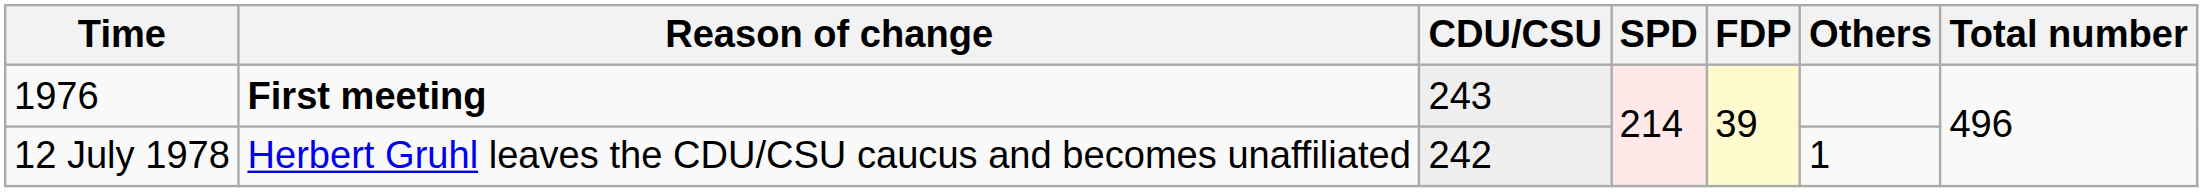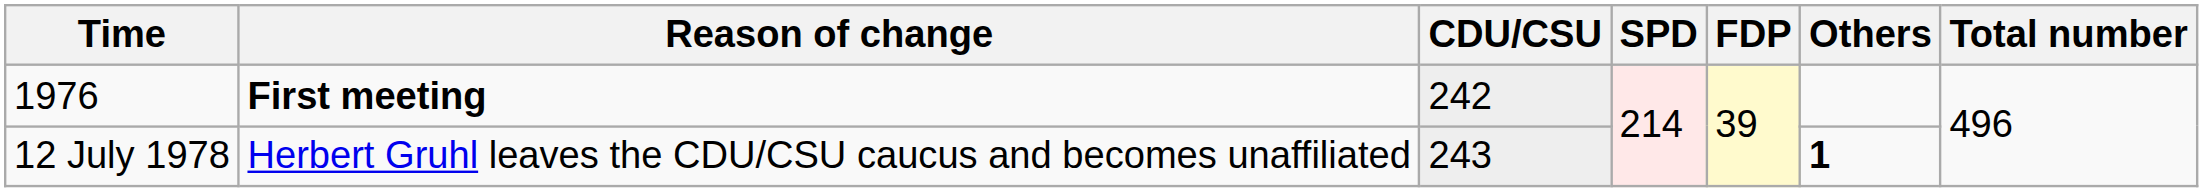 <table class="wikitable">
 <tr>
 <th>Time</th>
 <th>Reason of change</th>
 <th>CDU/CSU</th>
 <th>SPD</th>
 <th>FDP</th>
 <th>Others</th>
 <th>Total number</th>
 </tr>
 <tr>
 <td>1976</td>
 <td><strong>First meeting</strong></td>
-<td rowspan="1" style="background:#EEEEEE;">243</td>
+<td rowspan="1" style="background:#EEEEEE;">242</td>
 <td rowspan="2" style="background:#FFE8E8;">214</td>
 <td rowspan="2" style="background:#FFFACD;">39</td>
 <td rowspan="1"></td>
 <td rowspan="2">496</td>
 </tr>
 <tr>
 <td>12 July 1978</td>
 <td><a href='#'>Herbert Gruhl</a> leaves the CDU/CSU caucus and becomes unaffiliated</td>
-<td rowspan="1" style="background:#EEEEEE;">242</td>
-<td rowspan="1">1</td>
+<td rowspan="1" style="background:#EEEEEE;">243</td>
+<td rowspan="1"><strong>1</strong></td>
 </tr>
 </table>
